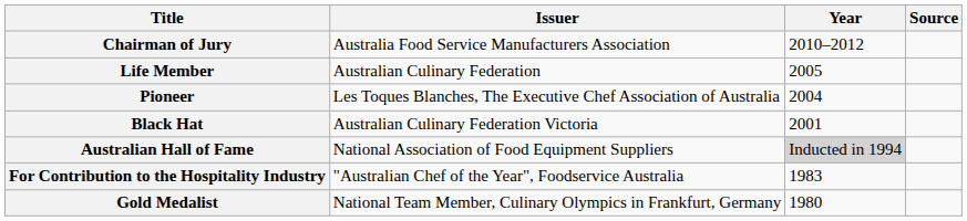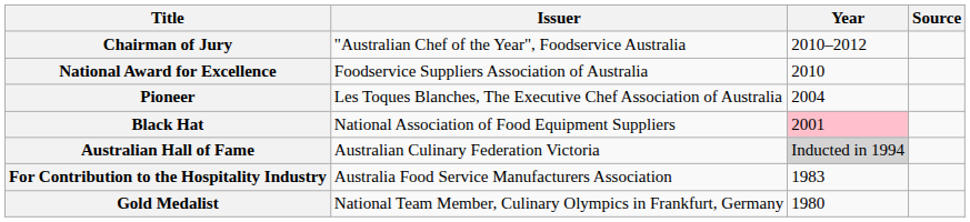 <table class="wikitable sortable">
 <tr>
 <th>Title</th>
 <th>Issuer</th>
 <th>Year</th>
 <th class="unsortable">Source</th>
 </tr>
 <tr>
 <th><strong>Chairman of Jury</strong></th>
-<td>Australia Food Service Manufacturers Association</td>
+<td>"Australian Chef of the Year", Foodservice Australia</td>
 <td>2010–2012</td>
 <td></td>
 </tr>
 <tr>
-<th><strong>Life Member</strong></th>
-<td>Australian Culinary Federation</td>
-<td>2005</td>
+<th><strong>National Award for Excellence</strong></th>
+<td>Foodservice Suppliers Association of Australia</td>
+<td>2010</td>
 <td></td>
 </tr>
 <tr>
 <th><strong>Pioneer</strong></th>
 <td>Les Toques Blanches, The Executive Chef Association of Australia</td>
 <td>2004</td>
 <td></td>
 </tr>
 <tr>
 <th><strong>Black Hat</strong></th>
-<td>Australian Culinary Federation Victoria</td>
-<td>2001</td>
+<td>National Association of Food Equipment Suppliers</td>
+<td style="background: pink;">2001</td>
 <td></td>
 </tr>
 <tr>
 <th><strong>Australian Hall of Fame</strong></th>
-<td>National Association of Food Equipment Suppliers</td>
+<td>Australian Culinary Federation Victoria</td>
 <td style="background: lightgrey;">Inducted in 1994</td>
 <td></td>
 </tr>
 <tr>
 <th><strong>For Contribution to the Hospitality Industry</strong></th>
-<td>"Australian Chef of the Year", Foodservice Australia</td>
+<td>Australia Food Service Manufacturers Association</td>
 <td>1983</td>
 <td></td>
 </tr>
 <tr>
 <th><strong>Gold Medalist</strong></th>
 <td>National Team Member, Culinary Olympics in Frankfurt, Germany</td>
 <td>1980</td>
 <td></td>
 </tr>
 </table>
